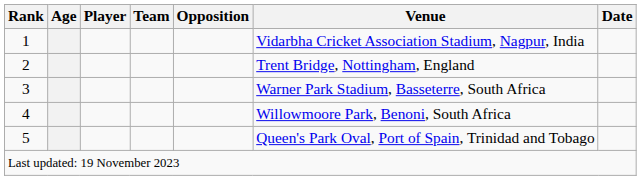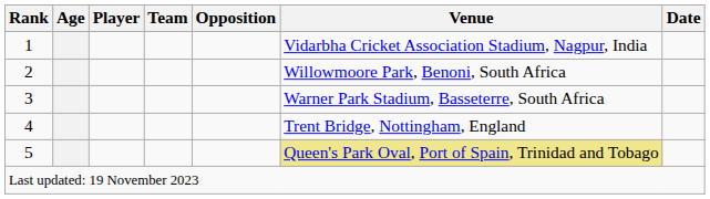 <table class="wikitable plainrowheaders sortable">
 <tr>
 <th scope=col>Rank</th>
 <th scope=col>Age</th>
 <th scope=col>Player</th>
 <th scope=col>Team</th>
 <th scope=col>Opposition</th>
 <th scope=col>Venue</th>
 <th scope=col>Date</th>
 </tr>
 <tr>
 <td align=center>1</td>
 <th scope=row style=text-align:center;></th>
 <td></td>
 <td></td>
 <td></td>
 <td><a href='#'>Vidarbha Cricket Association Stadium</a>, <a href='#'>Nagpur</a>, India</td>
 <td><a href='#'></a></td>
 </tr>
 <tr>
 <td align=center>2</td>
 <th scope=row style=text-align:center;></th>
 <td></td>
 <td></td>
 <td></td>
-<td><a href='#'>Trent Bridge</a>, <a href='#'>Nottingham</a>, England</td>
+<td><a href='#'>Willowmoore Park</a>, <a href='#'>Benoni</a>, South Africa</td>
 <td><a href='#'></a></td>
 </tr>
 <tr>
 <td align=center>3</td>
 <th scope=row style=text-align:center;></th>
 <td></td>
 <td></td>
 <td></td>
 <td><a href='#'>Warner Park Stadium</a>, <a href='#'>Basseterre</a>, South Africa</td>
 <td><a href='#'></a></td>
 </tr>
 <tr>
 <td align=center>4</td>
 <th scope=row style=text-align:center;></th>
 <td></td>
 <td></td>
 <td></td>
-<td><a href='#'>Willowmoore Park</a>, <a href='#'>Benoni</a>, South Africa</td>
+<td><a href='#'>Trent Bridge</a>, <a href='#'>Nottingham</a>, England</td>
 <td><a href='#'></a></td>
 </tr>
 <tr>
 <td align=center>5</td>
 <th scope=row style=text-align:center;></th>
 <td></td>
 <td></td>
 <td></td>
-<td><a href='#'>Queen's Park Oval</a>, <a href='#'>Port of Spain</a>, Trinidad and Tobago</td>
+<td style="background: khaki;"><a href='#'>Queen's Park Oval</a>, <a href='#'>Port of Spain</a>, Trinidad and Tobago</td>
 <td><a href='#'></a></td>
 </tr>
 <tr class=sortbottom>
 <td colspan=7><small>Last updated: 19 November 2023</small></td>
 </tr>
 </table>
